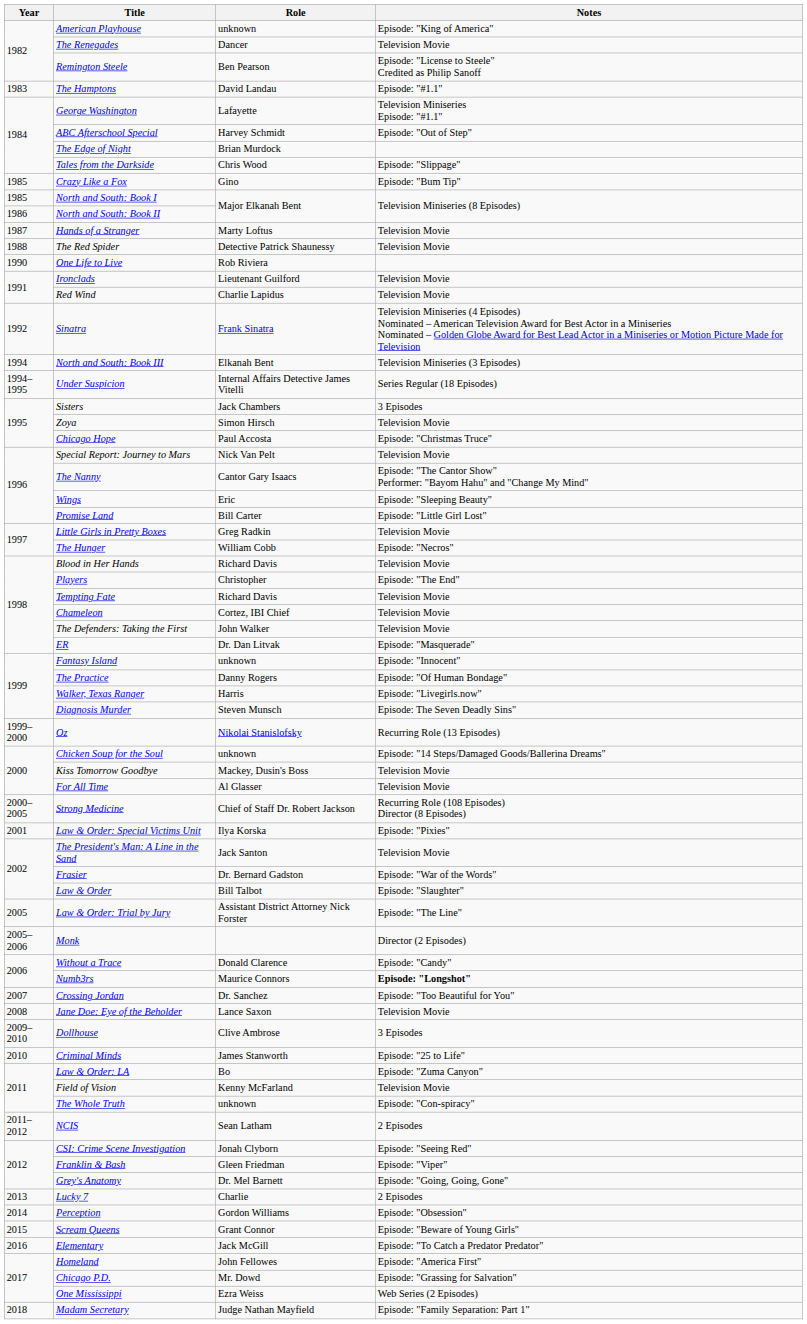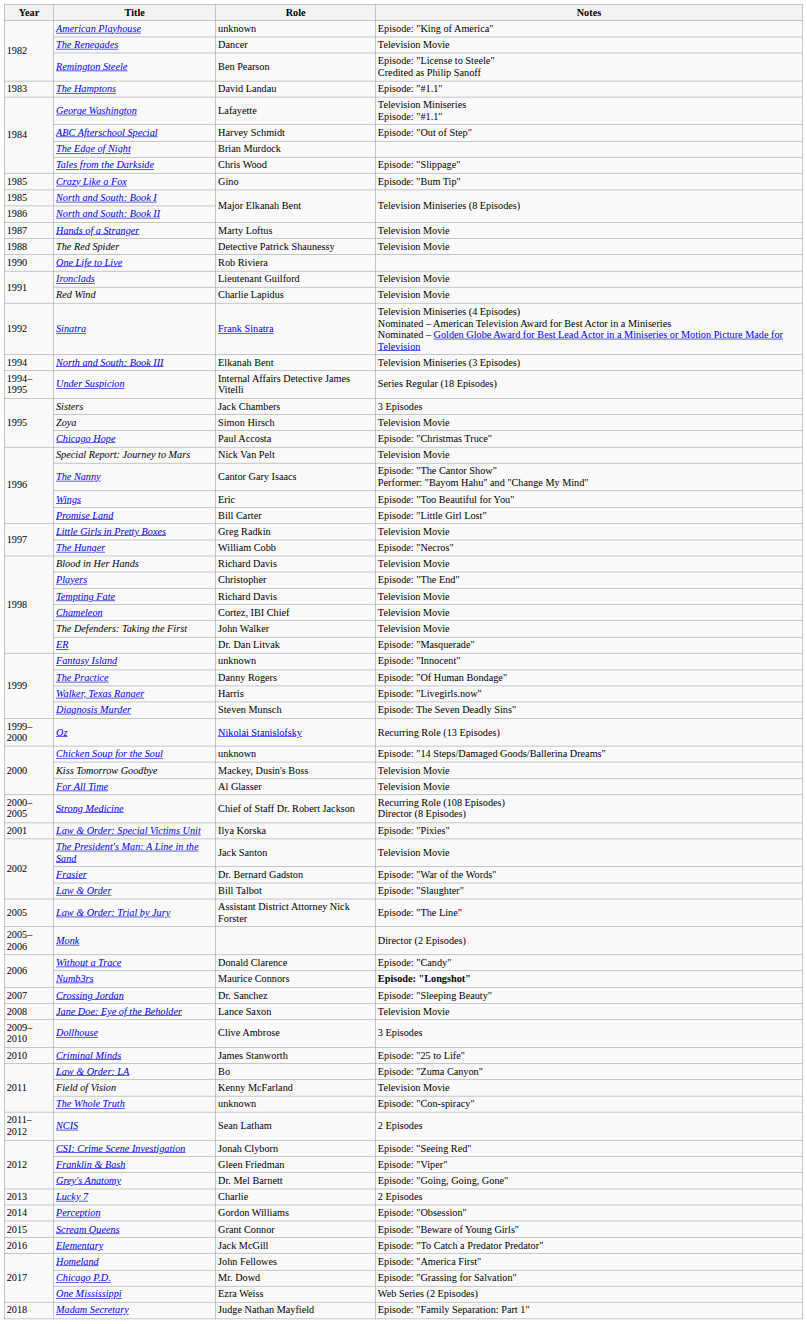 <table class="wikitable sortable">
 <tr>
 <th>Year</th>
 <th>Title</th>
 <th>Role</th>
 <th>Notes</th>
 </tr>
 <tr>
 <td rowspan="3">1982</td>
 <td><em><a href='#'>American Playhouse</a></em></td>
 <td>unknown</td>
 <td>Episode: "King of America"</td>
 </tr>
 <tr>
 <td><em><a href='#'>The Renegades</a></em></td>
 <td>Dancer</td>
 <td>Television Movie</td>
 </tr>
 <tr>
 <td><em><a href='#'>Remington Steele</a></em></td>
 <td>Ben Pearson</td>
 <td>Episode: "License to Steele" <br> Credited as Philip Sanoff</td>
 </tr>
 <tr>
 <td>1983</td>
 <td><em><a href='#'>The Hamptons</a></em></td>
 <td>David Landau</td>
 <td>Episode: "#1.1"</td>
 </tr>
 <tr>
 <td rowspan="4">1984</td>
 <td><em><a href='#'>George Washington</a></em></td>
 <td>Lafayette</td>
 <td>Television Miniseries <br> Episode: "#1.1"</td>
 </tr>
 <tr>
 <td><em><a href='#'>ABC Afterschool Special</a></em></td>
 <td>Harvey Schmidt</td>
 <td>Episode: "Out of Step"</td>
 </tr>
 <tr>
 <td><em><a href='#'>The Edge of Night</a></em></td>
 <td>Brian Murdock</td>
 <td></td>
 </tr>
 <tr>
 <td><em><a href='#'>Tales from the Darkside</a></em></td>
 <td>Chris Wood</td>
 <td>Episode: "Slippage"</td>
 </tr>
 <tr>
 <td>1985</td>
 <td><em><a href='#'>Crazy Like a Fox</a></em></td>
 <td>Gino</td>
 <td>Episode: "Bum Tip"</td>
 </tr>
 <tr>
 <td>1985</td>
 <td><em><a href='#'>North and South: Book I</a></em></td>
 <td rowspan="2">Major Elkanah Bent</td>
 <td rowspan="2">Television Miniseries (8 Episodes)</td>
 </tr>
 <tr>
 <td>1986</td>
 <td><em><a href='#'>North and South: Book II</a></em></td>
 </tr>
 <tr>
 <td>1987</td>
 <td><em><a href='#'>Hands of a Stranger</a></em></td>
 <td>Marty Loftus</td>
 <td>Television Movie</td>
 </tr>
 <tr>
 <td>1988</td>
 <td><em>The Red Spider</em></td>
 <td>Detective Patrick Shaunessy</td>
 <td>Television Movie</td>
 </tr>
 <tr>
 <td>1990</td>
 <td><em><a href='#'>One Life to Live</a></em></td>
 <td>Rob Riviera</td>
 <td></td>
 </tr>
 <tr>
 <td rowspan="2">1991</td>
 <td><em><a href='#'>Ironclads</a></em></td>
 <td>Lieutenant Guilford</td>
 <td>Television Movie</td>
 </tr>
 <tr>
 <td><em>Red Wind</em></td>
 <td>Charlie Lapidus</td>
 <td>Television Movie</td>
 </tr>
 <tr>
 <td>1992</td>
 <td><em><a href='#'>Sinatra</a></em></td>
 <td><a href='#'>Frank Sinatra</a></td>
 <td>Television Miniseries (4 Episodes) <br> Nominated – American Television Award for Best Actor in a Miniseries<br>Nominated – <a href='#'>Golden Globe Award for Best Lead Actor in a Miniseries or Motion Picture Made for Television</a></td>
 </tr>
 <tr>
 <td>1994</td>
 <td><em><a href='#'>North and South: Book III</a></em></td>
 <td>Elkanah Bent</td>
 <td>Television Miniseries (3 Episodes)</td>
 </tr>
 <tr>
 <td>1994–1995</td>
 <td><em><a href='#'>Under Suspicion</a></em></td>
 <td>Internal Affairs Detective James Vitelli</td>
 <td>Series Regular (18 Episodes)</td>
 </tr>
 <tr>
 <td rowspan="3">1995</td>
 <td><em>Sisters</em></td>
 <td>Jack Chambers</td>
 <td>3 Episodes</td>
 </tr>
 <tr>
 <td><em>Zoya</em></td>
 <td>Simon Hirsch</td>
 <td>Television Movie</td>
 </tr>
 <tr>
 <td><em><a href='#'>Chicago Hope</a></em></td>
 <td>Paul Accosta</td>
 <td>Episode: "Christmas Truce"</td>
 </tr>
 <tr>
 <td rowspan="4">1996</td>
 <td><em>Special Report: Journey to Mars</em></td>
 <td>Nick Van Pelt</td>
 <td>Television Movie</td>
 </tr>
 <tr>
 <td><em><a href='#'>The Nanny</a></em></td>
 <td>Cantor Gary Isaacs</td>
 <td>Episode: "The Cantor Show" <br> Performer: "Bayom Hahu" and "Change My Mind"</td>
 </tr>
 <tr>
 <td><em><a href='#'>Wings</a></em></td>
 <td>Eric</td>
-<td>Episode: "Sleeping Beauty"</td>
+<td>Episode: "Too Beautiful for You"</td>
 </tr>
 <tr>
 <td><em><a href='#'>Promise Land</a></em></td>
 <td>Bill Carter</td>
 <td>Episode: "Little Girl Lost"</td>
 </tr>
 <tr>
 <td rowspan="2">1997</td>
 <td><em><a href='#'>Little Girls in Pretty Boxes</a></em></td>
 <td>Greg Radkin</td>
 <td>Television Movie</td>
 </tr>
 <tr>
 <td><em><a href='#'>The Hunger</a></em></td>
 <td>William Cobb</td>
 <td>Episode: "Necros"</td>
 </tr>
 <tr>
 <td rowspan="6">1998</td>
 <td><em>Blood in Her Hands</em></td>
 <td>Richard Davis</td>
 <td>Television Movie</td>
 </tr>
 <tr>
 <td><em><a href='#'>Players</a></em></td>
 <td>Christopher</td>
 <td>Episode: "The End"</td>
 </tr>
 <tr>
 <td><em><a href='#'>Tempting Fate</a></em></td>
 <td>Richard Davis</td>
 <td>Television Movie</td>
 </tr>
 <tr>
 <td><em><a href='#'>Chameleon</a></em></td>
 <td>Cortez, IBI Chief</td>
 <td>Television Movie</td>
 </tr>
 <tr>
 <td><em>The Defenders: Taking the First</em></td>
 <td>John Walker</td>
 <td>Television Movie</td>
 </tr>
 <tr>
 <td><em><a href='#'>ER</a></em></td>
 <td>Dr. Dan Litvak</td>
 <td>Episode: "Masquerade"</td>
 </tr>
 <tr>
 <td rowspan="4">1999</td>
 <td><em><a href='#'>Fantasy Island</a></em></td>
 <td>unknown</td>
 <td>Episode: "Innocent"</td>
 </tr>
 <tr>
 <td><em><a href='#'>The Practice</a></em></td>
 <td>Danny Rogers</td>
 <td>Episode: "Of Human Bondage"</td>
 </tr>
 <tr>
 <td><em><a href='#'>Walker, Texas Ranger</a></em></td>
 <td>Harris</td>
 <td>Episode: "Livegirls.now"</td>
 </tr>
 <tr>
 <td><em><a href='#'>Diagnosis Murder</a></em></td>
 <td>Steven Munsch</td>
 <td>Episode: The Seven Deadly Sins"</td>
 </tr>
 <tr>
 <td>1999–2000</td>
 <td><em><a href='#'>Oz</a></em></td>
 <td><a href='#'>Nikolai Stanislofsky</a></td>
 <td>Recurring Role (13 Episodes)</td>
 </tr>
 <tr>
 <td rowspan="3">2000</td>
 <td><em><a href='#'>Chicken Soup for the Soul</a></em></td>
 <td>unknown</td>
 <td>Episode: "14 Steps/Damaged Goods/Ballerina Dreams"</td>
 </tr>
 <tr>
 <td><em>Kiss Tomorrow Goodbye</em></td>
 <td>Mackey, Dusin's Boss</td>
 <td>Television Movie</td>
 </tr>
 <tr>
 <td><em><a href='#'>For All Time</a></em></td>
 <td>Al Glasser</td>
 <td>Television Movie</td>
 </tr>
 <tr>
 <td>2000–2005</td>
 <td><em><a href='#'>Strong Medicine</a></em></td>
 <td>Chief of Staff Dr. Robert Jackson</td>
 <td>Recurring Role (108 Episodes) <br> Director (8 Episodes)</td>
 </tr>
 <tr>
 <td>2001</td>
 <td><em><a href='#'>Law & Order: Special Victims Unit</a></em></td>
 <td>Ilya Korska</td>
 <td>Episode: "Pixies"</td>
 </tr>
 <tr>
 <td rowspan="3">2002</td>
 <td><em><a href='#'>The President's Man: A Line in the Sand</a></em></td>
 <td>Jack Santon</td>
 <td>Television Movie</td>
 </tr>
 <tr>
 <td><em><a href='#'>Frasier</a></em></td>
 <td>Dr. Bernard Gadston</td>
 <td>Episode: "War of the Words"</td>
 </tr>
 <tr>
 <td><em><a href='#'>Law & Order</a></em></td>
 <td>Bill Talbot</td>
 <td>Episode: "Slaughter"</td>
 </tr>
 <tr>
 <td>2005</td>
 <td><em><a href='#'>Law & Order: Trial by Jury</a></em></td>
 <td>Assistant District Attorney Nick Forster</td>
 <td>Episode: "The Line"</td>
 </tr>
 <tr>
 <td>2005–2006</td>
 <td><em><a href='#'>Monk</a></em></td>
 <td></td>
 <td>Director (2 Episodes)</td>
 </tr>
 <tr>
 <td rowspan="2">2006</td>
 <td><em><a href='#'>Without a Trace</a></em></td>
 <td>Donald Clarence</td>
 <td>Episode: "Candy"</td>
 </tr>
 <tr>
 <td><em><a href='#'>Numb3rs</a></em></td>
 <td>Maurice Connors</td>
 <td><strong>Episode: "Longshot"</strong></td>
 </tr>
 <tr>
 <td>2007</td>
 <td><em><a href='#'>Crossing Jordan</a></em></td>
 <td>Dr. Sanchez</td>
-<td>Episode: "Too Beautiful for You"</td>
+<td>Episode: "Sleeping Beauty"</td>
 </tr>
 <tr>
 <td>2008</td>
 <td><em><a href='#'>Jane Doe: Eye of the Beholder</a></em></td>
 <td>Lance Saxon</td>
 <td>Television Movie</td>
 </tr>
 <tr>
 <td>2009–2010</td>
 <td><em><a href='#'>Dollhouse</a></em></td>
 <td>Clive Ambrose</td>
 <td>3 Episodes</td>
 </tr>
 <tr>
 <td>2010</td>
 <td><em><a href='#'>Criminal Minds</a></em></td>
 <td>James Stanworth</td>
 <td>Episode: "25 to Life"</td>
 </tr>
 <tr>
 <td rowspan="3">2011</td>
 <td><em><a href='#'>Law & Order: LA</a></em></td>
 <td>Bo</td>
 <td>Episode: "Zuma Canyon"</td>
 </tr>
 <tr>
 <td><em>Field of Vision</em></td>
 <td>Kenny McFarland</td>
 <td>Television Movie</td>
 </tr>
 <tr>
 <td><em><a href='#'>The Whole Truth</a></em></td>
 <td>unknown</td>
 <td>Episode: "Con-spiracy"</td>
 </tr>
 <tr>
 <td>2011–2012</td>
 <td><em><a href='#'>NCIS</a></em></td>
 <td>Sean Latham</td>
 <td>2 Episodes</td>
 </tr>
 <tr>
 <td rowspan="3">2012</td>
 <td><em><a href='#'>CSI: Crime Scene Investigation</a></em></td>
 <td>Jonah Clyborn</td>
 <td>Episode: "Seeing Red"</td>
 </tr>
 <tr>
 <td><em><a href='#'>Franklin & Bash</a></em></td>
 <td>Gleen Friedman</td>
 <td>Episode: "Viper"</td>
 </tr>
 <tr>
 <td><em><a href='#'>Grey's Anatomy</a></em></td>
 <td>Dr. Mel Barnett</td>
 <td>Episode: "Going, Going, Gone"</td>
 </tr>
 <tr>
 <td>2013</td>
 <td><em><a href='#'>Lucky 7</a></em></td>
 <td>Charlie</td>
 <td>2 Episodes</td>
 </tr>
 <tr>
 <td>2014</td>
 <td><em><a href='#'>Perception</a></em></td>
 <td>Gordon Williams</td>
 <td>Episode: "Obsession"</td>
 </tr>
 <tr>
 <td>2015</td>
 <td><em><a href='#'>Scream Queens</a></em></td>
 <td>Grant Connor</td>
 <td>Episode: "Beware of Young Girls"</td>
 </tr>
 <tr>
 <td>2016</td>
 <td><em><a href='#'>Elementary</a></em></td>
 <td>Jack McGill</td>
 <td>Episode: "To Catch a Predator Predator"</td>
 </tr>
 <tr>
 <td rowspan="3">2017</td>
 <td><em><a href='#'>Homeland</a></em></td>
 <td>John Fellowes</td>
 <td>Episode: "America First"</td>
 </tr>
 <tr>
 <td><em><a href='#'>Chicago P.D.</a></em></td>
 <td>Mr. Dowd</td>
 <td>Episode: "Grassing for Salvation"</td>
 </tr>
 <tr>
 <td><em><a href='#'>One Mississippi</a></em></td>
 <td>Ezra Weiss</td>
 <td>Web Series (2 Episodes)</td>
 </tr>
 <tr>
 <td>2018</td>
 <td><em><a href='#'>Madam Secretary</a></em></td>
 <td>Judge Nathan Mayfield</td>
 <td>Episode: "Family Separation: Part 1"</td>
 </tr>
 </table>
